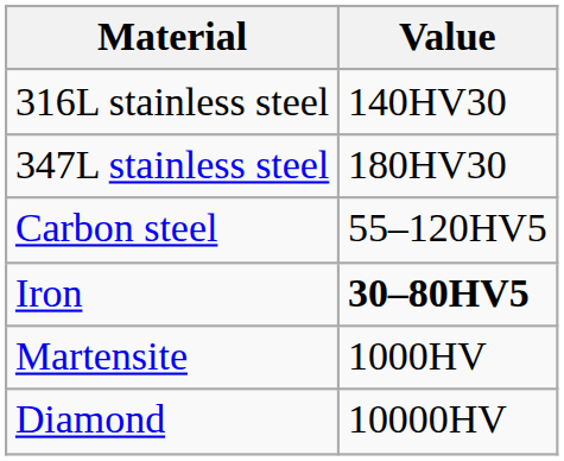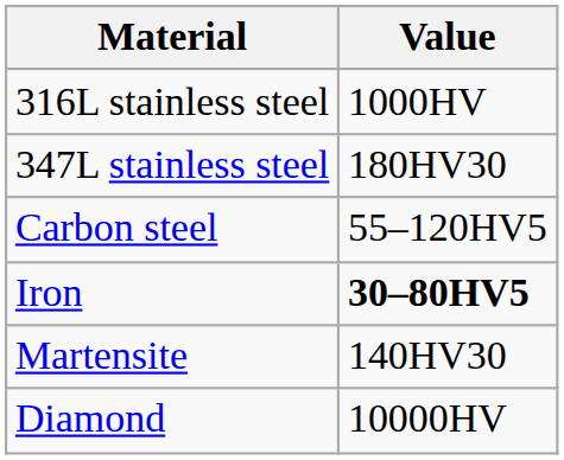 <table class="wikitable">
 <tr>
 <th>Material</th>
 <th>Value</th>
 </tr>
 <tr>
 <td>316L stainless steel</td>
-<td>140HV30</td>
+<td>1000HV</td>
 </tr>
 <tr>
 <td>347L <a href='#'>stainless steel</a></td>
 <td>180HV30</td>
 </tr>
 <tr>
 <td><a href='#'>Carbon steel</a></td>
 <td>55–120HV5</td>
 </tr>
 <tr>
 <td><a href='#'>Iron</a></td>
 <td><strong>30–80HV5</strong></td>
 </tr>
 <tr>
 <td><a href='#'>Martensite</a></td>
-<td>1000HV</td>
+<td>140HV30</td>
 </tr>
 <tr>
 <td><a href='#'>Diamond</a></td>
 <td>10000HV</td>
 </tr>
 </table>
